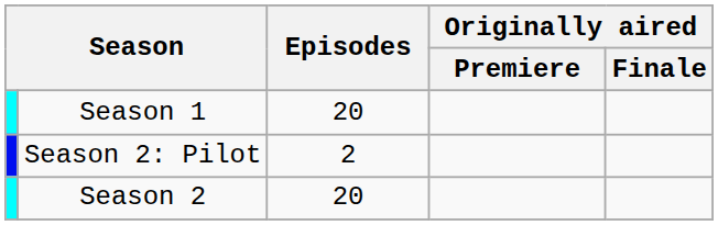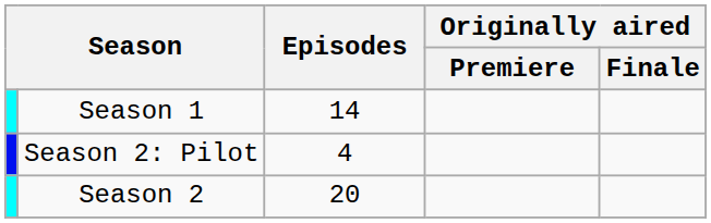 <table class="wikitable" style="text-align: center;">
 <tr>
 <th style="padding: 0 16px;" colspan="2" rowspan="2">Season</th>
 <th style="padding: 0 8px;" rowspan="2">Episodes</th>
 <th colspan="2">Originally aired</th>
 </tr>
 <tr>
 <th style="padding: 0 12px;">Premiere</th>
 <th>Finale</th>
 </tr>
 <tr>
 <td style="background:#00FFFF;height:10px;"></td>
 <td>Season 1</td>
-<td>20</td>
+<td>14</td>
 <td></td>
 <td></td>
 </tr>
 <tr>
 <td style="background:#000FF0;height:10px;"></td>
 <td>Season 2: Pilot</td>
-<td>2</td>
+<td>4</td>
 <td></td>
 <td></td>
 </tr>
 <tr>
 <td style="background:#00FFFF;height:10px;"></td>
 <td>Season 2</td>
 <td>20</td>
 <td></td>
 <td></td>
 </tr>
 </table>
